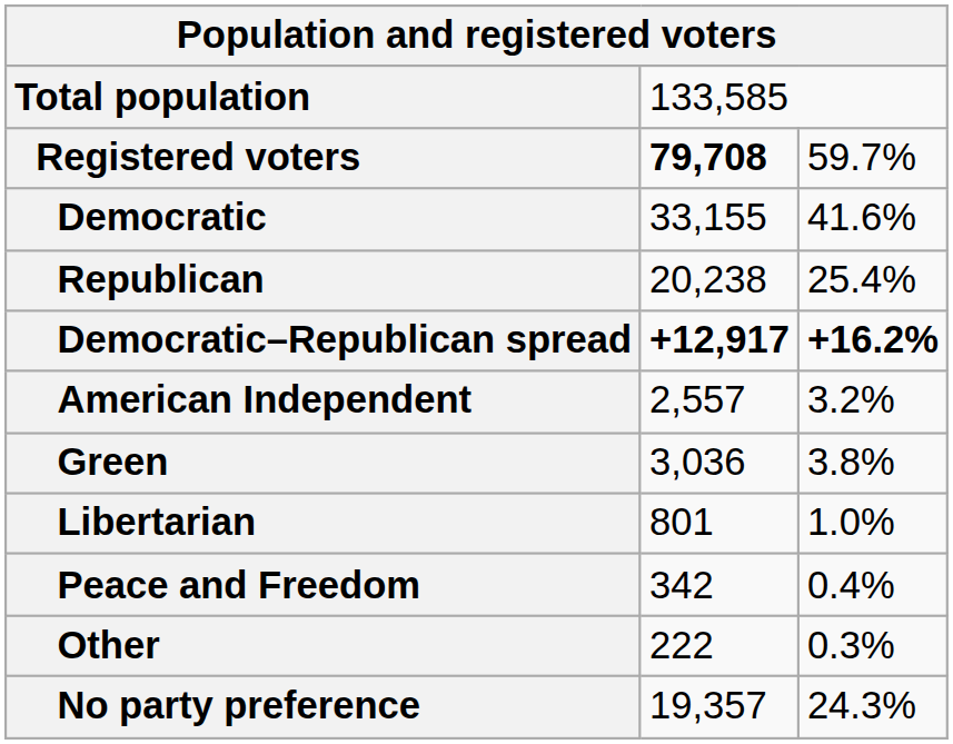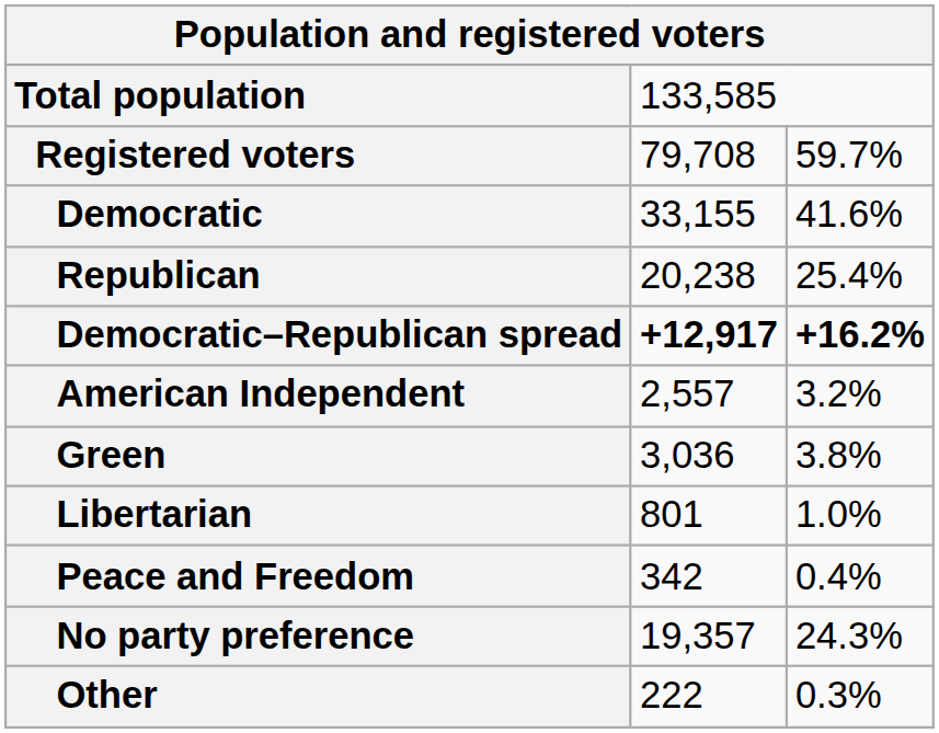 <table class="wikitable collapsible collapsed">
 <tr>
 <th colspan="3">Population and registered voters</th>
 </tr>
 <tr>
 <th scope="row" style="text-align: left;">Total population</th>
 <td colspan="2">133,585</td>
 </tr>
 <tr>
 <th scope="row" style="text-align: left;">  Registered voters</th>
-<td><strong>79,708</strong></td>
+<td>79,708</td>
 <td>59.7%</td>
 </tr>
 <tr>
 <th scope="row" style="text-align: left;">    Democratic</th>
 <td>33,155</td>
 <td>41.6%</td>
 </tr>
 <tr>
 <th scope="row" style="text-align: left;">    Republican</th>
 <td>20,238</td>
 <td>25.4%</td>
 </tr>
 <tr>
 <th scope="row" style="text-align: left;">    Democratic–Republican spread</th>
 <td><span><strong>+12,917</strong></span></td>
 <td><span><strong>+16.2%</strong></span></td>
 </tr>
 <tr>
 <th scope="row" style="text-align: left;">    American Independent</th>
 <td>2,557</td>
 <td>3.2%</td>
 </tr>
 <tr>
 <th scope="row" style="text-align: left;">    Green</th>
 <td>3,036</td>
 <td>3.8%</td>
 </tr>
 <tr>
 <th scope="row" style="text-align: left;">    Libertarian</th>
 <td>801</td>
 <td>1.0%</td>
 </tr>
 <tr>
 <th scope="row" style="text-align: left;">    Peace and Freedom</th>
 <td>342</td>
 <td>0.4%</td>
 </tr>
 <tr>
+<th scope="row" style="text-align: left;">    No party preference</th>
+<td>19,357</td>
+<td>24.3%</td>
+</tr>
+<tr>
 <th scope="row" style="text-align: left;">    Other</th>
 <td>222</td>
 <td>0.3%</td>
 </tr>
-<tr>
-<th scope="row" style="text-align: left;">    No party preference</th>
-<td>19,357</td>
-<td>24.3%</td>
-</tr>
 </table>
